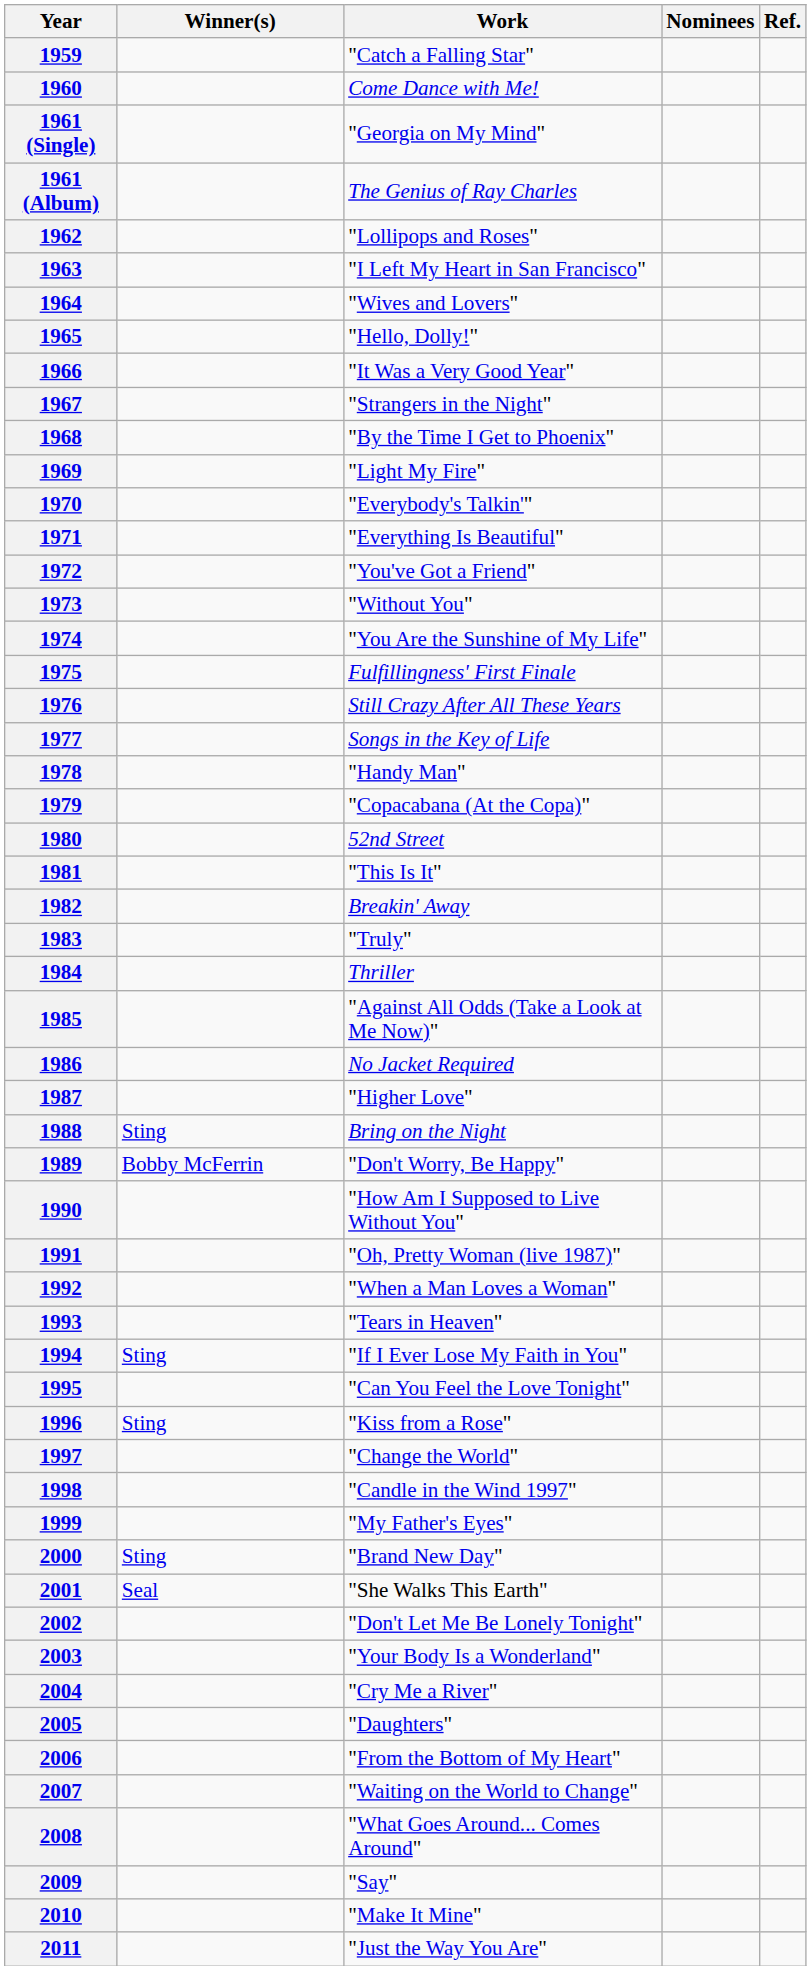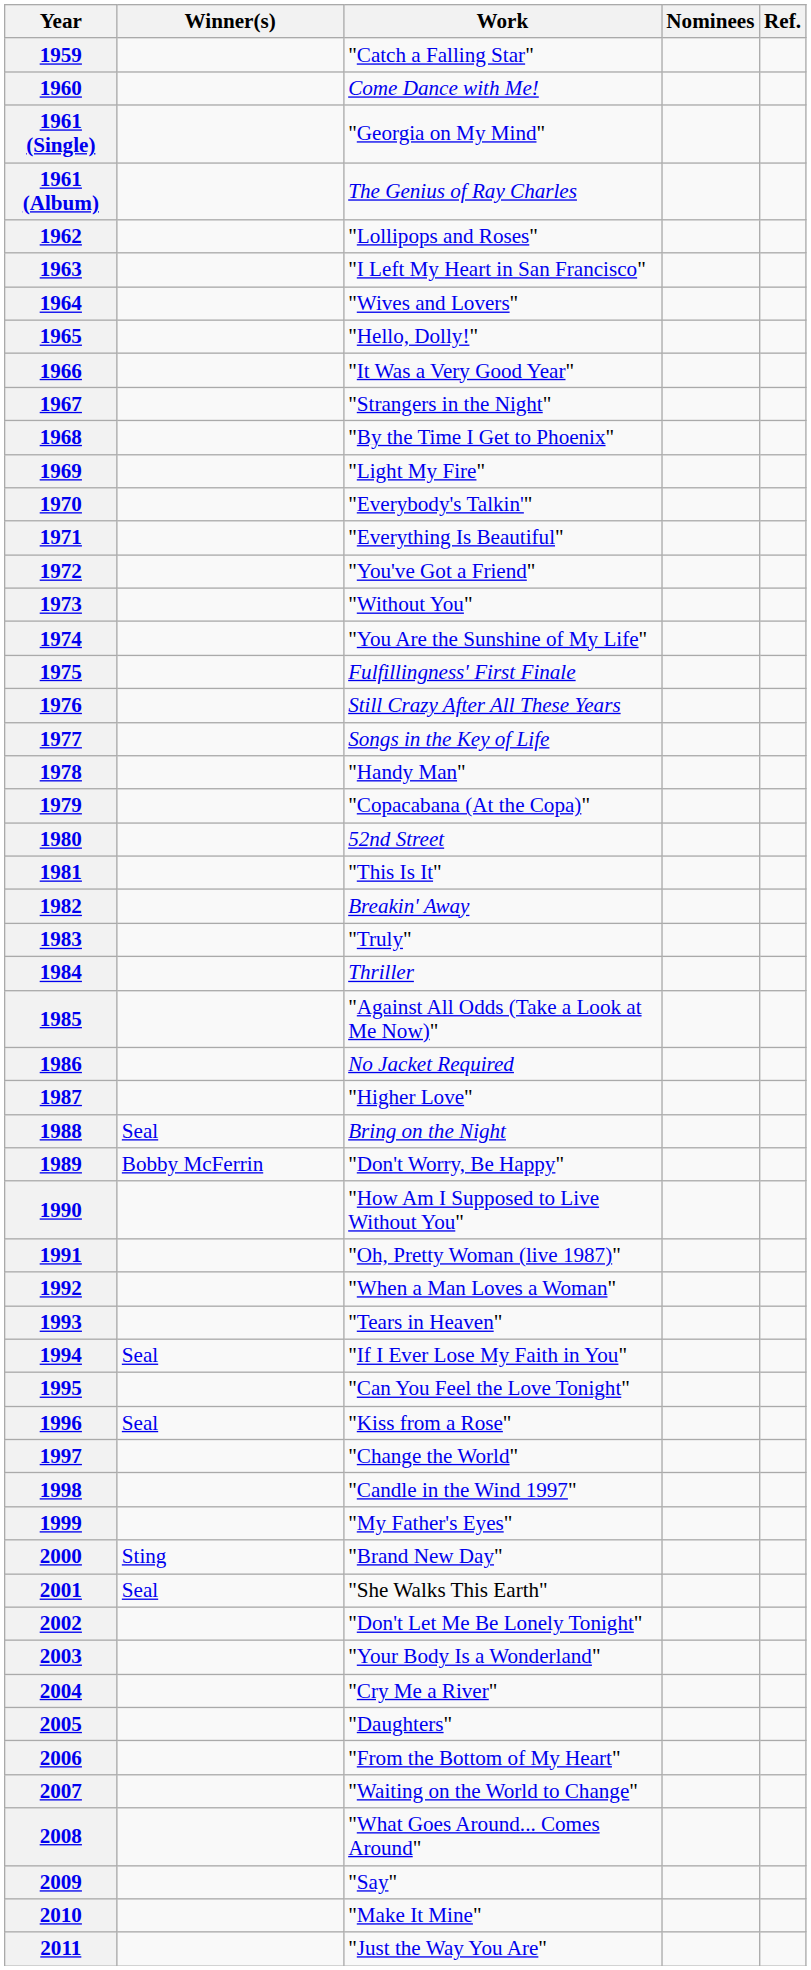 <table class="wikitable sortable">
 <tr>
 <th scope="col" style="width:5em;">Year</th>
 <th scope="col" style="width:175px;">Winner(s)</th>
 <th scope="col" style="width:250px;">Work</th>
 <th scope="col" class="unsortable">Nominees</th>
 <th scope="col" class="unsortable">Ref.</th>
 </tr>
 <tr>
 <th scope="row"><a href='#'>1959</a></th>
 <td></td>
 <td>"<a href='#'>Catch a Falling Star</a>"</td>
 <td></td>
 <td style="text-align:center;"></td>
 </tr>
 <tr>
 <th scope="row"><a href='#'>1960</a></th>
 <td></td>
 <td><em><a href='#'>Come Dance with Me!</a></em></td>
 <td></td>
 <td style="text-align:center;"></td>
 </tr>
 <tr>
 <th scope="row"><a href='#'>1961<br>(Single)</a></th>
 <td></td>
 <td>"<a href='#'>Georgia on My Mind</a>"</td>
 <td></td>
 <td style="text-align:center;"></td>
 </tr>
 <tr>
 <th scope="row"><a href='#'>1961<br>(Album)</a></th>
 <td></td>
 <td><em><a href='#'>The Genius of Ray Charles</a></em></td>
 <td></td>
 <td style="text-align:center;"></td>
 </tr>
 <tr>
 <th scope="row"><a href='#'>1962</a></th>
 <td></td>
 <td>"<a href='#'>Lollipops and Roses</a>"</td>
 <td></td>
 <td style="text-align:center;"></td>
 </tr>
 <tr>
 <th scope="row"><a href='#'>1963</a></th>
 <td></td>
 <td>"<a href='#'>I Left My Heart in San Francisco</a>"</td>
 <td></td>
 <td style="text-align:center;"></td>
 </tr>
 <tr>
 <th scope="row"><a href='#'>1964</a></th>
 <td></td>
 <td>"<a href='#'>Wives and Lovers</a>"</td>
 <td></td>
 <td style="text-align:center;"></td>
 </tr>
 <tr>
 <th scope="row"><a href='#'>1965</a></th>
 <td></td>
 <td>"<a href='#'>Hello, Dolly!</a>"</td>
 <td></td>
 <td style="text-align:center;"></td>
 </tr>
 <tr>
 <th scope="row"><a href='#'>1966</a></th>
 <td></td>
 <td>"<a href='#'>It Was a Very Good Year</a>"</td>
 <td></td>
 <td style="text-align:center;"></td>
 </tr>
 <tr>
 <th scope="row"><a href='#'>1967</a></th>
 <td></td>
 <td>"<a href='#'>Strangers in the Night</a>"</td>
 <td></td>
 <td style="text-align:center;"></td>
 </tr>
 <tr>
 <th scope="row"><a href='#'>1968</a></th>
 <td></td>
 <td>"<a href='#'>By the Time I Get to Phoenix</a>"</td>
 <td></td>
 <td style="text-align:center;"></td>
 </tr>
 <tr>
 <th scope="row"><a href='#'>1969</a></th>
 <td></td>
 <td>"<a href='#'>Light My Fire</a>"</td>
 <td></td>
 <td style="text-align:center;"></td>
 </tr>
 <tr>
 <th scope="row"><a href='#'>1970</a></th>
 <td></td>
 <td>"<a href='#'>Everybody's Talkin'</a>"</td>
 <td></td>
 <td style="text-align:center;"></td>
 </tr>
 <tr>
 <th scope="row"><a href='#'>1971</a></th>
 <td></td>
 <td>"<a href='#'>Everything Is Beautiful</a>"</td>
 <td></td>
 <td style="text-align:center;"></td>
 </tr>
 <tr>
 <th scope="row"><a href='#'>1972</a></th>
 <td></td>
 <td>"<a href='#'>You've Got a Friend</a>"</td>
 <td></td>
 <td style="text-align:center;"></td>
 </tr>
 <tr>
 <th scope="row"><a href='#'>1973</a></th>
 <td></td>
 <td>"<a href='#'>Without You</a>"</td>
 <td></td>
 <td style="text-align:center;"></td>
 </tr>
 <tr>
 <th scope="row"><a href='#'>1974</a></th>
 <td></td>
 <td>"<a href='#'>You Are the Sunshine of My Life</a>"</td>
 <td></td>
 <td style="text-align:center;"></td>
 </tr>
 <tr>
 <th scope="row"><a href='#'>1975</a></th>
 <td></td>
 <td><em><a href='#'>Fulfillingness' First Finale</a></em></td>
 <td></td>
 <td style="text-align:center;"></td>
 </tr>
 <tr>
 <th scope="row"><a href='#'>1976</a></th>
 <td></td>
 <td><em><a href='#'>Still Crazy After All These Years</a></em></td>
 <td></td>
 <td style="text-align:center;"></td>
 </tr>
 <tr>
 <th scope="row"><a href='#'>1977</a></th>
 <td></td>
 <td><em><a href='#'>Songs in the Key of Life</a></em></td>
 <td></td>
 <td style="text-align:center;"></td>
 </tr>
 <tr>
 <th scope="row"><a href='#'>1978</a></th>
 <td></td>
 <td>"<a href='#'>Handy Man</a>"</td>
 <td></td>
 <td style="text-align:center;"></td>
 </tr>
 <tr>
 <th scope="row"><a href='#'>1979</a></th>
 <td></td>
 <td>"<a href='#'>Copacabana (At the Copa)</a>"</td>
 <td></td>
 <td style="text-align:center;"></td>
 </tr>
 <tr>
 <th scope="row"><a href='#'>1980</a></th>
 <td></td>
 <td><em><a href='#'>52nd Street</a></em></td>
 <td></td>
 <td style="text-align:center;"></td>
 </tr>
 <tr>
 <th scope="row"><a href='#'>1981</a></th>
 <td></td>
 <td>"<a href='#'>This Is It</a>"</td>
 <td></td>
 <td style="text-align:center;"></td>
 </tr>
 <tr>
 <th scope="row"><a href='#'>1982</a></th>
 <td></td>
 <td><em><a href='#'>Breakin' Away</a></em></td>
 <td></td>
 <td style="text-align:center;"></td>
 </tr>
 <tr>
 <th scope="row"><a href='#'>1983</a></th>
 <td></td>
 <td>"<a href='#'>Truly</a>"</td>
 <td></td>
 <td style="text-align:center;"></td>
 </tr>
 <tr>
 <th scope="row"><a href='#'>1984</a></th>
 <td></td>
 <td><em><a href='#'>Thriller</a></em></td>
 <td></td>
 <td style="text-align:center;"></td>
 </tr>
 <tr>
 <th scope="row"><a href='#'>1985</a></th>
 <td></td>
 <td>"<a href='#'>Against All Odds (Take a Look at Me Now)</a>"</td>
 <td></td>
 <td style="text-align:center;"></td>
 </tr>
 <tr>
 <th scope="row"><a href='#'>1986</a></th>
 <td></td>
 <td><em><a href='#'>No Jacket Required</a></em></td>
 <td></td>
 <td style="text-align:center;"></td>
 </tr>
 <tr>
 <th scope="row"><a href='#'>1987</a></th>
 <td></td>
 <td>"<a href='#'>Higher Love</a>"</td>
 <td></td>
 <td style="text-align:center;"></td>
 </tr>
 <tr>
 <th scope="row"><a href='#'>1988</a></th>
-<td><a href='#'>Sting</a></td>
+<td><a href='#'>Seal</a></td>
 <td><em><a href='#'>Bring on the Night</a></em></td>
 <td></td>
 <td style="text-align:center;"></td>
 </tr>
 <tr>
 <th scope="row"><a href='#'>1989</a></th>
 <td><a href='#'>Bobby McFerrin</a></td>
 <td>"<a href='#'>Don't Worry, Be Happy</a>"</td>
 <td></td>
 <td style="text-align:center;"></td>
 </tr>
 <tr>
 <th scope="row"><a href='#'>1990</a></th>
 <td></td>
 <td>"<a href='#'>How Am I Supposed to Live Without You</a>"</td>
 <td></td>
 <td style="text-align:center;"></td>
 </tr>
 <tr>
 <th scope="row"><a href='#'>1991</a></th>
 <td></td>
 <td>"<a href='#'>Oh, Pretty Woman (live 1987)</a>"</td>
 <td></td>
 <td style="text-align:center;"></td>
 </tr>
 <tr>
 <th scope="row"><a href='#'>1992</a></th>
 <td></td>
 <td>"<a href='#'>When a Man Loves a Woman</a>"</td>
 <td></td>
 <td style="text-align:center;"></td>
 </tr>
 <tr>
 <th scope="row"><a href='#'>1993</a></th>
 <td></td>
 <td>"<a href='#'>Tears in Heaven</a>"</td>
 <td></td>
 <td style="text-align:center;"></td>
 </tr>
 <tr>
 <th scope="row"><a href='#'>1994</a></th>
-<td><a href='#'>Sting</a></td>
+<td><a href='#'>Seal</a></td>
 <td>"<a href='#'>If I Ever Lose My Faith in You</a>"</td>
 <td></td>
 <td style="text-align:center;"></td>
 </tr>
 <tr>
 <th scope="row"><a href='#'>1995</a></th>
 <td></td>
 <td>"<a href='#'>Can You Feel the Love Tonight</a>"</td>
 <td></td>
 <td style="text-align:center;"></td>
 </tr>
 <tr>
 <th scope="row"><a href='#'>1996</a></th>
-<td><a href='#'>Sting</a></td>
+<td><a href='#'>Seal</a></td>
 <td>"<a href='#'>Kiss from a Rose</a>"</td>
 <td></td>
 <td style="text-align:center;"></td>
 </tr>
 <tr>
 <th scope="row"><a href='#'>1997</a></th>
 <td></td>
 <td>"<a href='#'>Change the World</a>"</td>
 <td></td>
 <td style="text-align:center;"></td>
 </tr>
 <tr>
 <th scope="row"><a href='#'>1998</a></th>
 <td></td>
 <td>"<a href='#'>Candle in the Wind 1997</a>"</td>
 <td></td>
 <td style="text-align:center;"></td>
 </tr>
 <tr>
 <th scope="row"><a href='#'>1999</a></th>
 <td></td>
 <td>"<a href='#'>My Father's Eyes</a>"</td>
 <td></td>
 <td style="text-align:center;"></td>
 </tr>
 <tr>
 <th scope="row"><a href='#'>2000</a></th>
 <td><a href='#'>Sting</a></td>
 <td>"<a href='#'>Brand New Day</a>"</td>
 <td></td>
 <td style="text-align:center;"></td>
 </tr>
 <tr>
 <th scope="row"><a href='#'>2001</a></th>
 <td><a href='#'>Seal</a></td>
 <td>"She Walks This Earth"</td>
 <td></td>
 <td style="text-align:center;"></td>
 </tr>
 <tr>
 <th scope="row"><a href='#'>2002</a></th>
 <td></td>
 <td>"<a href='#'>Don't Let Me Be Lonely Tonight</a>"</td>
 <td></td>
 <td style="text-align:center;"></td>
 </tr>
 <tr>
 <th scope="row"><a href='#'>2003</a></th>
 <td></td>
 <td>"<a href='#'>Your Body Is a Wonderland</a>"</td>
 <td></td>
 <td style="text-align:center;"></td>
 </tr>
 <tr>
 <th scope="row"><a href='#'>2004</a></th>
 <td></td>
 <td>"<a href='#'>Cry Me a River</a>"</td>
 <td></td>
 <td style="text-align:center;"></td>
 </tr>
 <tr>
 <th scope="row"><a href='#'>2005</a></th>
 <td></td>
 <td>"<a href='#'>Daughters</a>"</td>
 <td></td>
 <td style="text-align:center;"></td>
 </tr>
 <tr>
 <th scope="row"><a href='#'>2006</a></th>
 <td></td>
 <td>"<a href='#'>From the Bottom of My Heart</a>"</td>
 <td></td>
 <td style="text-align:center;"></td>
 </tr>
 <tr>
 <th scope="row"><a href='#'>2007</a></th>
 <td></td>
 <td>"<a href='#'>Waiting on the World to Change</a>"</td>
 <td></td>
 <td style="text-align:center;"></td>
 </tr>
 <tr>
 <th scope="row"><a href='#'>2008</a></th>
 <td></td>
 <td>"<a href='#'>What Goes Around... Comes Around</a>"</td>
 <td></td>
 <td style="text-align:center;"></td>
 </tr>
 <tr>
 <th scope="row"><a href='#'>2009</a></th>
 <td></td>
 <td>"<a href='#'>Say</a>"</td>
 <td></td>
 <td style="text-align:center;"></td>
 </tr>
 <tr>
 <th scope="row"><a href='#'>2010</a></th>
 <td></td>
 <td>"<a href='#'>Make It Mine</a>"</td>
 <td></td>
 <td style="text-align:center;"></td>
 </tr>
 <tr>
 <th scope="row"><a href='#'>2011</a></th>
 <td></td>
 <td>"<a href='#'>Just the Way You Are</a>"</td>
 <td></td>
 <td style="text-align:center;"></td>
 </tr>
 </table>
